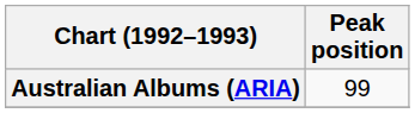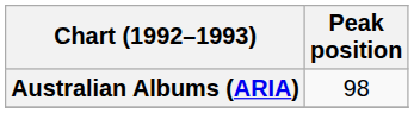 <table class="wikitable sortable plainrowheaders" style="text-align:center">
 <tr>
 <th scope="col">Chart (1992–1993)</th>
 <th scope="col">Peak<br>position</th>
 </tr>
 <tr>
 <th scope="row">Australian Albums (<a href='#'>ARIA</a>)</th>
-<td>99</td>
+<td>98</td>
 </tr>
 <tr>
 </tr>
 <tr>
 </tr>
 <tr>
 </tr>
 </table>
